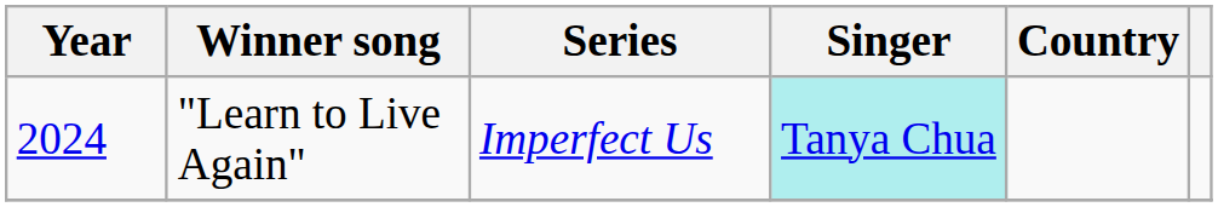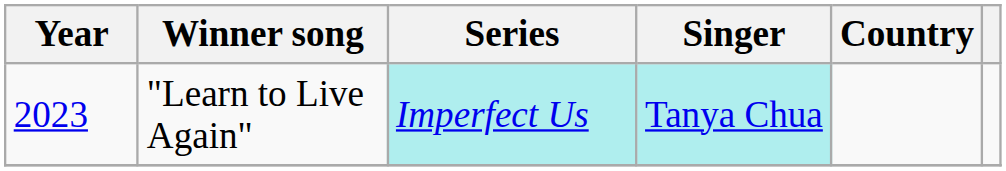 <table class="wikitable" | align=center>
 <tr>
 <th style="width:50px">Year</th>
 <th style="width:100px">Winner song</th>
 <th style="width:100px">Series</th>
 <th>Singer</th>
 <th>Country</th>
 <th></th>
 </tr>
 <tr>
-<td><a href='#'>2024</a></td>
+<td><a href='#'>2023</a></td>
 <td>"Learn to Live Again"</td>
-<td><em><a href='#'>Imperfect Us</a></em></td>
+<td style="background: paleturquoise;"><em><a href='#'>Imperfect Us</a></em></td>
 <td style="background: paleturquoise;"><a href='#'>Tanya Chua</a></td>
 <td></td>
 <td style="text-align: center;"></td>
 </tr>
 <tr>
 </tr>
 </table>
